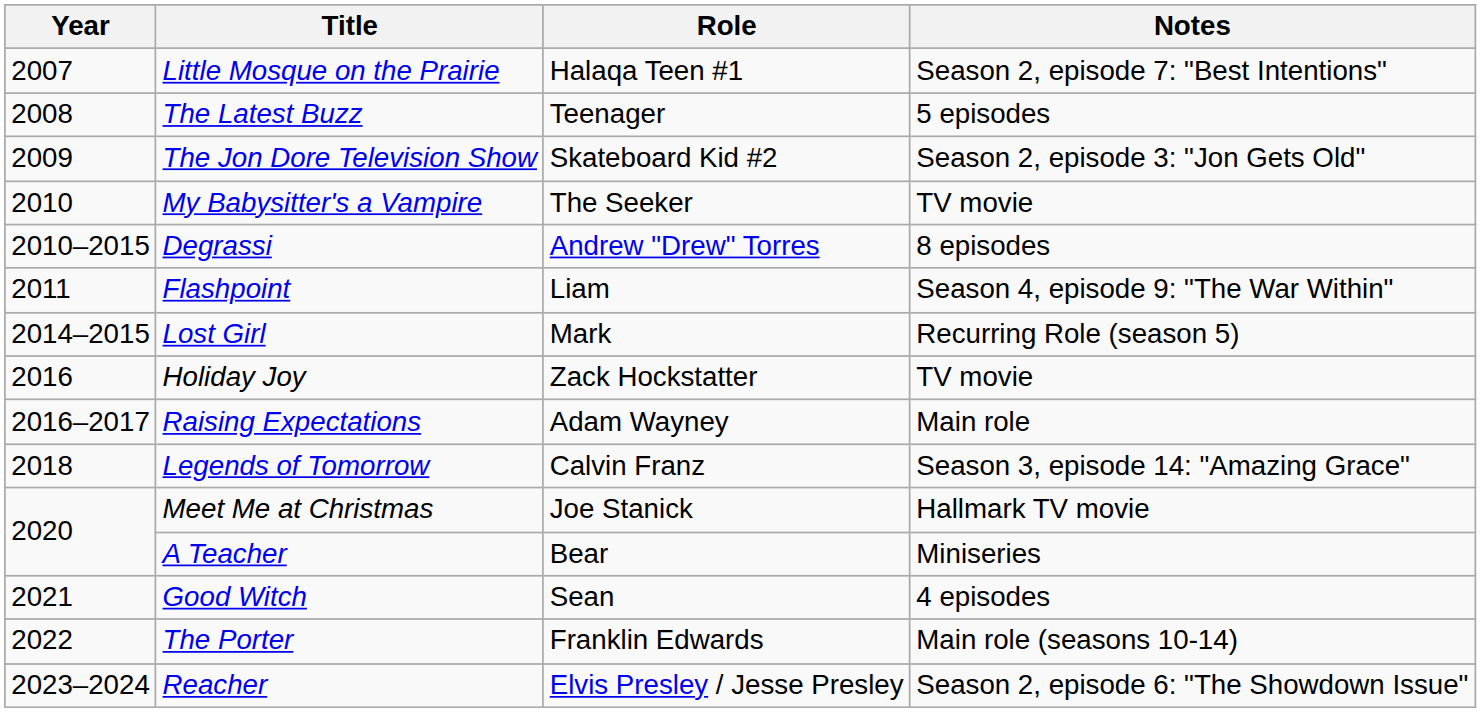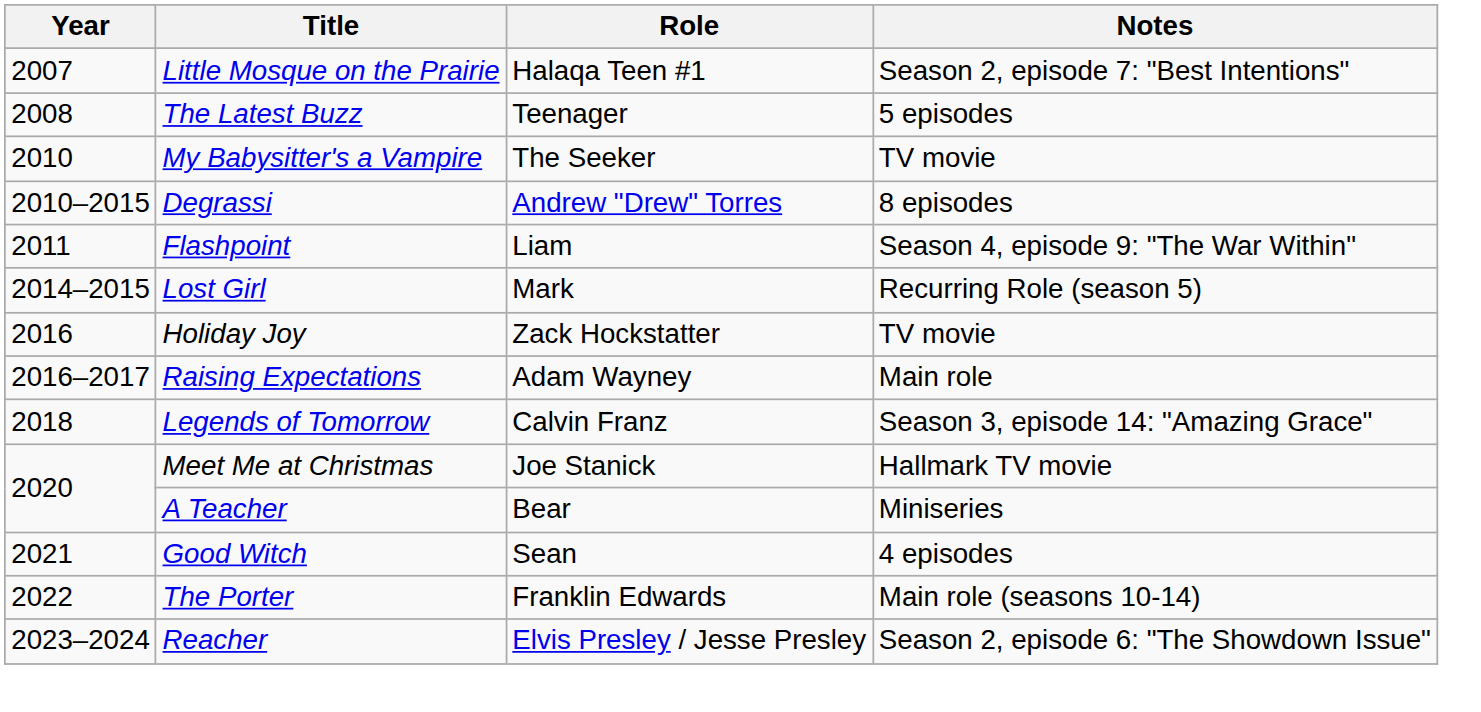 <table class="wikitable sortable">
 <tr>
 <th>Year</th>
 <th>Title</th>
 <th>Role</th>
 <th class="unsortable">Notes</th>
 </tr>
 <tr>
 <td>2007</td>
 <td><em><a href='#'>Little Mosque on the Prairie</a></em></td>
 <td>Halaqa Teen #1</td>
 <td>Season 2, episode 7: "Best Intentions"</td>
 </tr>
 <tr>
 <td>2008</td>
 <td data-sort-value="Latest Buzz, The"><em><a href='#'>The Latest Buzz</a></em></td>
 <td>Teenager</td>
 <td>5 episodes</td>
-</tr>
-<tr>
-<td>2009</td>
-<td data-sort-value="Jon Dore Television Show, The"><em><a href='#'>The Jon Dore Television Show</a></em></td>
-<td>Skateboard Kid #2</td>
-<td>Season 2, episode 3: "Jon Gets Old"</td>
 </tr>
 <tr>
 <td>2010</td>
 <td><em><a href='#'>My Babysitter's a Vampire</a></em></td>
 <td>The Seeker</td>
 <td>TV movie</td>
 </tr>
 <tr>
 <td>2010–2015</td>
 <td><em><a href='#'>Degrassi</a></em></td>
 <td><a href='#'>Andrew "Drew" Torres</a></td>
 <td>8 episodes</td>
 </tr>
 <tr>
 <td>2011</td>
 <td><em><a href='#'>Flashpoint</a></em></td>
 <td>Liam</td>
 <td>Season 4, episode 9: "The War Within"</td>
 </tr>
 <tr>
 <td>2014–2015</td>
 <td><em><a href='#'>Lost Girl</a></em></td>
 <td>Mark</td>
 <td>Recurring Role (season 5)</td>
 </tr>
 <tr>
 <td>2016</td>
 <td><em>Holiday Joy</em></td>
 <td>Zack Hockstatter</td>
 <td>TV movie</td>
 </tr>
 <tr>
 <td>2016–2017</td>
 <td><em><a href='#'>Raising Expectations</a></em></td>
 <td>Adam Wayney</td>
 <td>Main role</td>
 </tr>
 <tr>
 <td>2018</td>
 <td><em><a href='#'>Legends of Tomorrow</a></em></td>
 <td>Calvin Franz</td>
 <td>Season 3, episode 14: "Amazing Grace"</td>
 </tr>
 <tr>
 <td rowspan=2>2020</td>
 <td><em>Meet Me at Christmas</em></td>
 <td>Joe Stanick</td>
 <td>Hallmark TV movie</td>
 </tr>
 <tr>
 <td data-sort-value="Teacher, A"><em><a href='#'>A Teacher</a></em></td>
 <td>Bear</td>
 <td>Miniseries</td>
 </tr>
 <tr>
 <td>2021</td>
 <td><em><a href='#'>Good Witch</a></em></td>
 <td>Sean</td>
 <td>4 episodes</td>
 </tr>
 <tr>
 <td>2022</td>
 <td data-sort-value="Porter, The"><em><a href='#'>The Porter</a></em></td>
 <td>Franklin Edwards</td>
 <td>Main role (seasons 10-14)</td>
 </tr>
 <tr>
 <td>2023–2024</td>
 <td><em><a href='#'>Reacher</a></em></td>
 <td><a href='#'>Elvis Presley</a> / Jesse Presley</td>
 <td>Season 2, episode 6: "The Showdown Issue"</td>
 </tr>
 </table>
